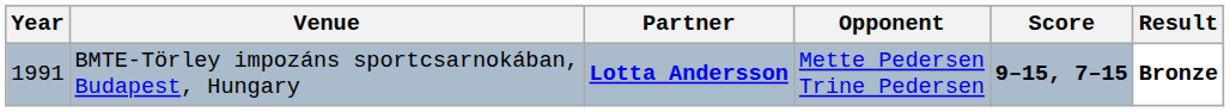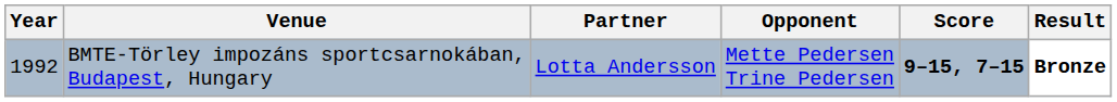 <table class="sortable wikitable" style="font-size: 90%;">
 <tr>
 <th>Year</th>
 <th>Venue</th>
 <th>Partner</th>
 <th>Opponent</th>
 <th>Score</th>
 <th>Result</th>
 </tr>
 <tr style="background:#AABBCC">
-<td align="center">1991</td>
+<td align="center">1992</td>
 <td align="left">BMTE-Törley impozáns sportcsarnokában,<br><a href='#'>Budapest</a>, Hungary</td>
-<td align="left"><strong> <a href='#'>Lotta Andersson</a></strong></td>
+<td align="left"> <a href='#'>Lotta Andersson</a></td>
 <td align="left"> <a href='#'>Mette Pedersen</a><br> <a href='#'>Trine Pedersen</a></td>
 <td align="left"><strong>9–15, 7–15</strong></td>
 <td style="text-align:left; background:white"> <strong>Bronze</strong></td>
 </tr>
 </table>
